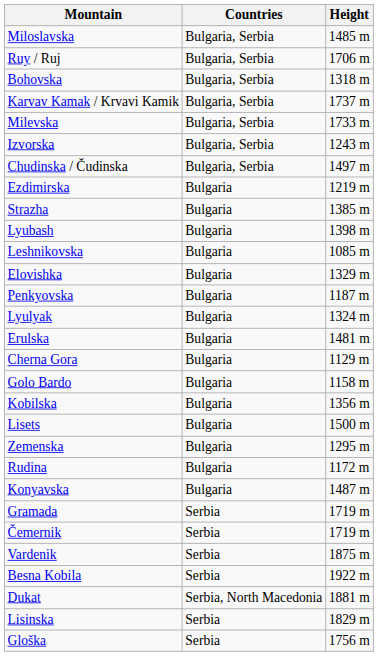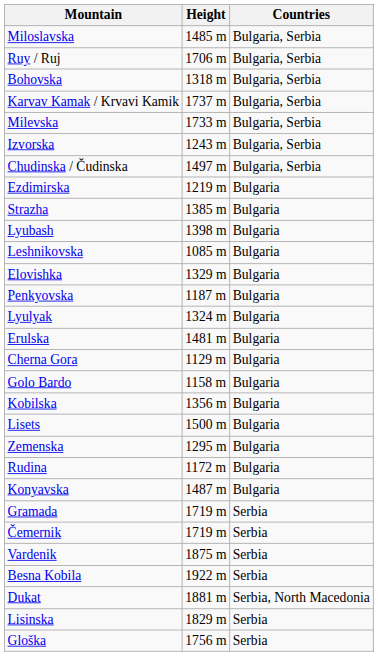 <table class="wikitable sortable">
 <tr>
 <th>Mountain</th>
+<th>Height</th>
 <th>Countries</th>
-<th>Height</th>
 </tr>
 <tr>
 <td><a href='#'>Miloslavska</a></td>
+<td>1485 m</td>
 <td>Bulgaria, Serbia</td>
-<td>1485 m</td>
 </tr>
 <tr>
 <td><a href='#'>Ruy</a> / Ruj</td>
+<td>1706 m</td>
 <td>Bulgaria, Serbia</td>
-<td>1706 m</td>
 </tr>
 <tr>
 <td><a href='#'>Bohovska</a></td>
+<td>1318 m</td>
 <td>Bulgaria, Serbia</td>
-<td>1318 m</td>
 </tr>
 <tr>
 <td><a href='#'>Karvav Kamak</a> / Krvavi Kamik</td>
+<td>1737 m</td>
 <td>Bulgaria, Serbia</td>
-<td>1737 m</td>
 </tr>
 <tr>
 <td><a href='#'>Milevska</a></td>
+<td>1733 m</td>
 <td>Bulgaria, Serbia</td>
-<td>1733 m</td>
 </tr>
 <tr>
 <td><a href='#'>Izvorska</a></td>
+<td>1243 m</td>
 <td>Bulgaria, Serbia</td>
-<td>1243 m</td>
 </tr>
 <tr>
 <td><a href='#'>Chudinska</a> / Čudinska</td>
+<td>1497 m</td>
 <td>Bulgaria, Serbia</td>
-<td>1497 m</td>
 </tr>
 <tr>
 <td><a href='#'>Ezdimirska</a></td>
+<td>1219 m</td>
 <td>Bulgaria</td>
-<td>1219 m</td>
 </tr>
 <tr>
 <td><a href='#'>Strazha</a></td>
+<td>1385 m</td>
 <td>Bulgaria</td>
-<td>1385 m</td>
 </tr>
 <tr>
 <td><a href='#'>Lyubash</a></td>
+<td>1398 m</td>
 <td>Bulgaria</td>
-<td>1398 m</td>
 </tr>
 <tr>
 <td><a href='#'>Leshnikovska</a></td>
+<td>1085 m</td>
 <td>Bulgaria</td>
-<td>1085 m</td>
 </tr>
 <tr>
 <td><a href='#'>Elovishka</a></td>
+<td>1329 m</td>
 <td>Bulgaria</td>
-<td>1329 m</td>
 </tr>
 <tr>
 <td><a href='#'>Penkyovska</a></td>
+<td>1187 m</td>
 <td>Bulgaria</td>
-<td>1187 m</td>
 </tr>
 <tr>
 <td><a href='#'>Lyulyak</a></td>
+<td>1324 m</td>
 <td>Bulgaria</td>
-<td>1324 m</td>
 </tr>
 <tr>
 <td><a href='#'>Erulska</a></td>
+<td>1481 m</td>
 <td>Bulgaria</td>
-<td>1481 m</td>
 </tr>
 <tr>
 <td><a href='#'>Cherna Gora</a></td>
+<td>1129 m</td>
 <td>Bulgaria</td>
-<td>1129 m</td>
 </tr>
 <tr>
 <td><a href='#'>Golo Bardo</a></td>
+<td>1158 m</td>
 <td>Bulgaria</td>
-<td>1158 m</td>
 </tr>
 <tr>
 <td><a href='#'>Kobilska</a></td>
+<td>1356 m</td>
 <td>Bulgaria</td>
-<td>1356 m</td>
 </tr>
 <tr>
 <td><a href='#'>Lisets</a></td>
+<td>1500 m</td>
 <td>Bulgaria</td>
-<td>1500 m</td>
 </tr>
 <tr>
 <td><a href='#'>Zemenska</a></td>
+<td>1295 m</td>
 <td>Bulgaria</td>
-<td>1295 m</td>
 </tr>
 <tr>
 <td><a href='#'>Rudina</a></td>
+<td>1172 m</td>
 <td>Bulgaria</td>
-<td>1172 m</td>
 </tr>
 <tr>
 <td><a href='#'>Konyavska</a></td>
+<td>1487 m</td>
 <td>Bulgaria</td>
-<td>1487 m</td>
 </tr>
 <tr>
 <td><a href='#'>Gramada</a></td>
+<td>1719 m</td>
 <td>Serbia</td>
-<td>1719 m</td>
 </tr>
 <tr>
 <td><a href='#'>Čemernik</a></td>
+<td>1719 m</td>
 <td>Serbia</td>
-<td>1719 m</td>
 </tr>
 <tr>
 <td><a href='#'>Vardenik</a></td>
+<td>1875 m</td>
 <td>Serbia</td>
-<td>1875 m</td>
 </tr>
 <tr>
 <td><a href='#'>Besna Kobila</a></td>
+<td>1922 m</td>
 <td>Serbia</td>
-<td>1922 m</td>
 </tr>
 <tr>
 <td><a href='#'>Dukat</a></td>
+<td>1881 m</td>
 <td>Serbia,  North Macedonia</td>
-<td>1881 m</td>
 </tr>
 <tr>
 <td><a href='#'>Lisinska</a></td>
+<td>1829 m</td>
 <td>Serbia</td>
-<td>1829 m</td>
 </tr>
 <tr>
 <td><a href='#'>Gloška</a></td>
+<td>1756 m</td>
 <td>Serbia</td>
-<td>1756 m</td>
 </tr>
 </table>
